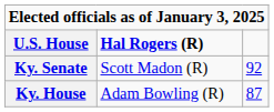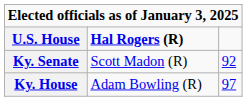 <table class=wikitable>
 <tr>
 <td colspan="3"><strong>Elected officials as of January 3, 2025</strong></td>
 </tr>
 <tr>
 <th scope=row><a href='#'>U.S. House</a></th>
 <td><strong><a href='#'>Hal Rogers</a> (R)</strong></td>
 <td></td>
 </tr>
 <tr>
 <th scope=row><a href='#'>Ky. Senate</a></th>
 <td><a href='#'>Scott Madon</a> (R)</td>
 <td><a href='#'>92</a></td>
 </tr>
 <tr>
 <th scope=row><a href='#'>Ky. House</a></th>
 <td><a href='#'>Adam Bowling</a> (R)</td>
-<td><a href='#'>87</a></td>
+<td><a href='#'>97</a></td>
 </tr>
 </table>
